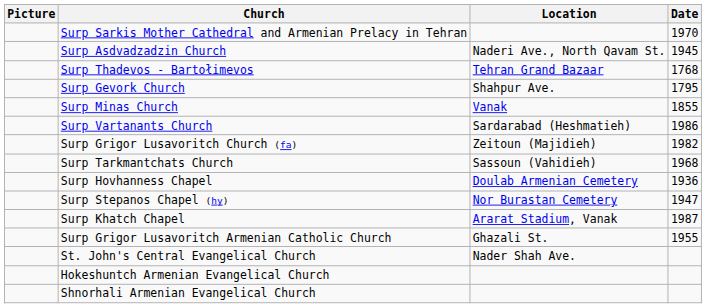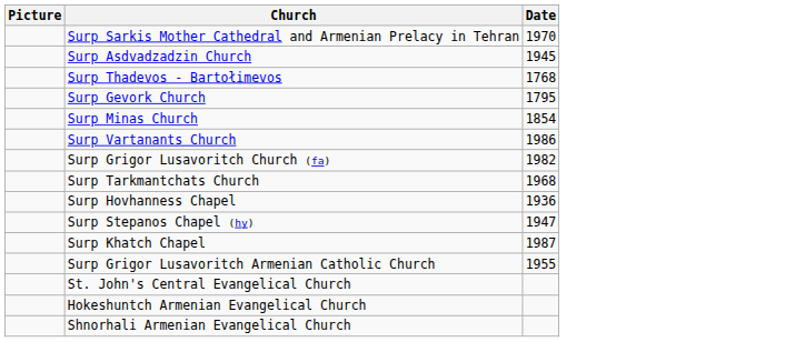 <table class="wikitable sortable">
 <tr>
 <th>Picture</th>
 <th>Church</th>
-<th>Location</th>
 <th>Date</th>
 </tr>
 <tr>
 <td></td>
 <td><a href='#'>Surp Sarkis Mother Cathedral</a> and Armenian Prelacy in Tehran</td>
-<td></td>
 <td>1970</td>
 </tr>
 <tr>
 <td></td>
 <td><a href='#'>Surp Asdvadzadzin Church</a></td>
-<td>Naderi Ave., North Qavam St.</td>
 <td>1945</td>
 </tr>
 <tr>
 <td></td>
 <td><a href='#'>Surp Thadevos - Bartołimevos</a></td>
-<td><a href='#'>Tehran Grand Bazaar</a></td>
 <td>1768</td>
 </tr>
 <tr>
 <td></td>
 <td><a href='#'>Surp Gevork Church</a></td>
-<td>Shahpur Ave.</td>
 <td>1795</td>
 </tr>
 <tr>
 <td></td>
 <td><a href='#'>Surp Minas Church</a></td>
-<td><a href='#'>Vanak</a></td>
-<td>1855</td>
+<td>1854</td>
 </tr>
 <tr>
 <td></td>
 <td><a href='#'>Surp Vartanants Church</a></td>
-<td>Sardarabad (Heshmatieh)</td>
 <td>1986</td>
 </tr>
 <tr>
 <td></td>
 <td>Surp Grigor Lusavoritch Church <small>(<a href='#'>fa</a>)</small></td>
-<td>Zeitoun (Majidieh)</td>
 <td>1982</td>
 </tr>
 <tr>
 <td></td>
 <td>Surp Tarkmantchats Church</td>
-<td>Sassoun (Vahidieh)</td>
 <td>1968</td>
 </tr>
 <tr>
 <td></td>
 <td>Surp Hovhanness Chapel</td>
-<td><a href='#'>Doulab Armenian Cemetery</a></td>
 <td>1936</td>
 </tr>
 <tr>
 <td></td>
 <td>Surp Stepanos Chapel <small>(<a href='#'>hy</a>)</small></td>
-<td><a href='#'>Nor Burastan Cemetery</a></td>
 <td>1947</td>
 </tr>
 <tr>
 <td></td>
 <td>Surp Khatch Chapel</td>
-<td><a href='#'>Ararat Stadium</a>, Vanak</td>
 <td>1987</td>
 </tr>
 <tr>
 <td></td>
 <td>Surp Grigor Lusavoritch Armenian Catholic Church</td>
-<td>Ghazali St.</td>
 <td>1955</td>
 </tr>
 <tr>
 <td></td>
 <td>St. John's Central Evangelical Church</td>
-<td>Nader Shah Ave.</td>
 <td></td>
 </tr>
 <tr>
 <td></td>
 <td>Hokeshuntch Armenian Evangelical Church</td>
 <td></td>
-<td></td>
 </tr>
 <tr>
 <td></td>
 <td>Shnorhali Armenian Evangelical Church</td>
 <td></td>
-<td></td>
 </tr>
 </table>
